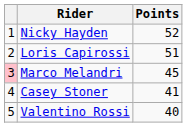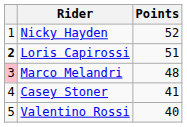 <table class="wikitable" style="font-size: 95%;">
 <tr>
 <th></th>
 <th>Rider</th>
 <th>Points</th>
 </tr>
 <tr>
 <td align=center>1</td>
 <td> <a href='#'>Nicky Hayden</a></td>
 <td align=right>52</td>
 </tr>
 <tr>
-<td align=center>2</td>
+<td align=center><strong>2</strong></td>
 <td> <a href='#'>Loris Capirossi</a></td>
 <td align=right>51</td>
 </tr>
 <tr>
 <td align=center style="background: pink;">3</td>
 <td> <a href='#'>Marco Melandri</a></td>
-<td align=right>45</td>
+<td align=right>48</td>
 </tr>
 <tr>
 <td align=center>4</td>
 <td> <a href='#'>Casey Stoner</a></td>
 <td align=right>41</td>
 </tr>
 <tr>
 <td align=center>5</td>
 <td> <a href='#'>Valentino Rossi</a></td>
 <td align=right>40</td>
 </tr>
 </table>
